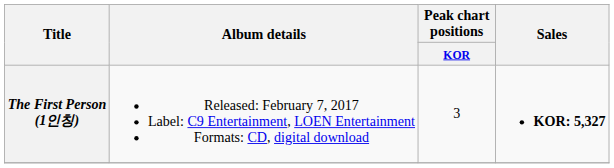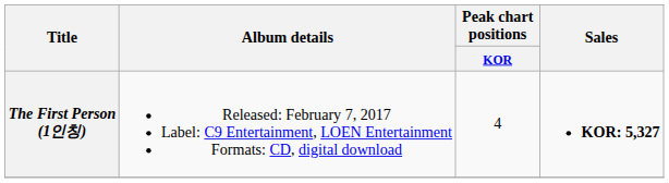 <table class="wikitable plainrowheaders" style="text-align:center;">
 <tr>
 <th scope="col" rowspan="2">Title</th>
 <th scope="col" rowspan="2">Album details</th>
 <th scope="col" colspan="1" style="width:5em;">Peak chart positions</th>
 <th scope="col" rowspan="2">Sales</th>
 </tr>
 <tr>
 <th><small><a href='#'>KOR</a></small><br></th>
 </tr>
 <tr>
 <th scope="row"><em>The First Person<br>(1인칭)</em></th>
 <td><br><ul><li>Released: February 7, 2017</li><li>Label: <a href='#'>C9 Entertainment</a>, <a href='#'>LOEN Entertainment</a></li><li>Formats: <a href='#'>CD</a>, <a href='#'>digital download</a></li></ul></td>
-<td>3</td>
+<td>4</td>
 <td><strong><br><ul><li>KOR: 5,327</li></ul></strong></td>
 </tr>
 <tr>
 </tr>
 </table>
